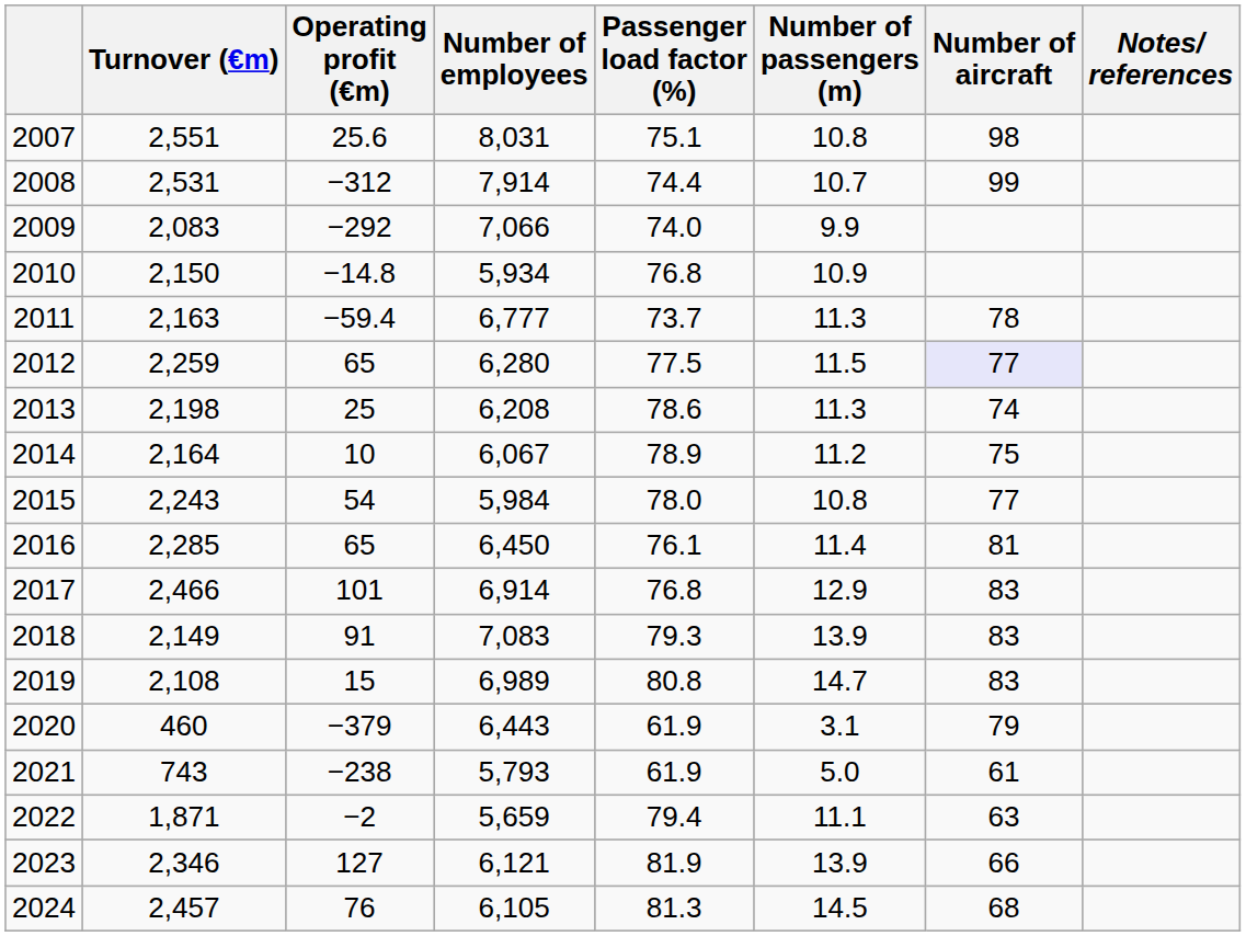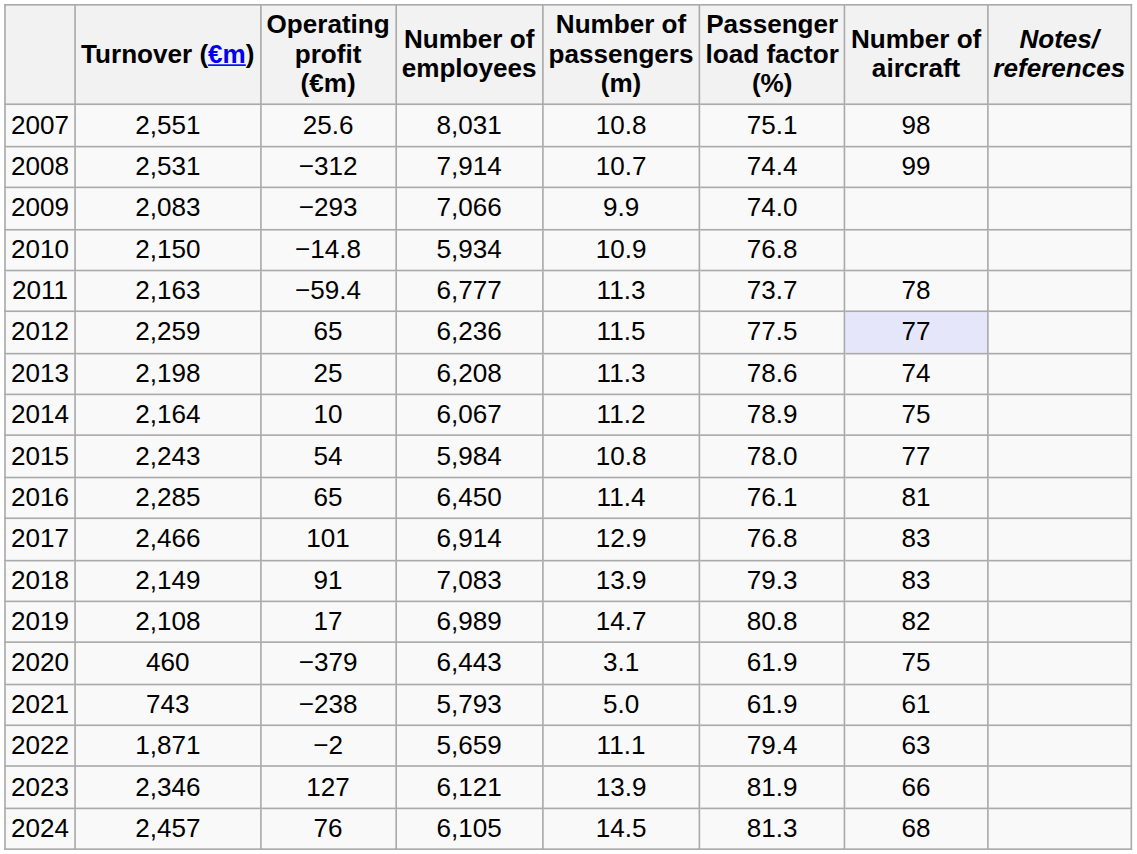 <table class="wikitable" style="text-align:center;margin:auto;">
 <tr>
 <th></th>
 <th>Turnover (<a href='#'>€m</a>)</th>
 <th>Operating<br>profit<br>(€m)</th>
 <th>Number of<br>employees</th>
+<th>Number of<br>passengers<br>(m)</th>
 <th>Passenger<br>load factor<br>(%)</th>
-<th>Number of<br>passengers<br>(m)</th>
 <th>Number of<br>aircraft</th>
 <th><em>Notes/<br>references</em></th>
 </tr>
 <tr>
 <td>2007</td>
 <td>2,551</td>
 <td>25.6</td>
 <td>8,031</td>
+<td>10.8</td>
 <td>75.1</td>
-<td>10.8</td>
 <td>98</td>
 <td></td>
 </tr>
 <tr>
 <td>2008</td>
 <td>2,531</td>
 <td><span>−312</span></td>
 <td>7,914</td>
+<td>10.7</td>
 <td>74.4</td>
-<td>10.7</td>
 <td>99</td>
 <td></td>
 </tr>
 <tr>
 <td>2009</td>
 <td>2,083</td>
-<td><span>−292</span></td>
+<td><span>−293</span></td>
 <td>7,066</td>
+<td>9.9</td>
 <td>74.0</td>
-<td>9.9</td>
 <td></td>
 <td></td>
 </tr>
 <tr>
 <td>2010</td>
 <td>2,150</td>
 <td><span>−14.8</span></td>
 <td>5,934</td>
+<td>10.9</td>
 <td>76.8</td>
-<td>10.9</td>
 <td></td>
 <td></td>
 </tr>
 <tr>
 <td>2011</td>
 <td>2,163</td>
 <td><span>−59.4</span></td>
 <td>6,777</td>
+<td>11.3</td>
 <td>73.7</td>
-<td>11.3</td>
 <td>78</td>
 <td></td>
 </tr>
 <tr>
 <td>2012</td>
 <td>2,259</td>
 <td>65</td>
-<td>6,280</td>
+<td>6,236</td>
+<td>11.5</td>
 <td>77.5</td>
-<td>11.5</td>
 <td style="background: lavender;">77</td>
 <td></td>
 </tr>
 <tr>
 <td>2013</td>
 <td>2,198</td>
 <td>25</td>
 <td>6,208</td>
+<td>11.3</td>
 <td>78.6</td>
-<td>11.3</td>
 <td>74</td>
 <td></td>
 </tr>
 <tr>
 <td>2014</td>
 <td>2,164</td>
 <td>10</td>
 <td>6,067</td>
+<td>11.2</td>
 <td>78.9</td>
-<td>11.2</td>
 <td>75</td>
 <td></td>
 </tr>
 <tr>
 <td>2015</td>
 <td>2,243</td>
 <td>54</td>
 <td>5,984</td>
+<td>10.8</td>
 <td>78.0</td>
-<td>10.8</td>
 <td>77</td>
 <td></td>
 </tr>
 <tr>
 <td>2016</td>
 <td>2,285</td>
 <td>65</td>
 <td>6,450</td>
+<td>11.4</td>
 <td>76.1</td>
-<td>11.4</td>
 <td>81</td>
 <td></td>
 </tr>
 <tr>
 <td>2017</td>
 <td>2,466</td>
 <td>101</td>
 <td>6,914</td>
+<td>12.9</td>
 <td>76.8</td>
-<td>12.9</td>
 <td>83</td>
 <td></td>
 </tr>
 <tr>
 <td>2018</td>
 <td>2,149</td>
 <td>91</td>
 <td>7,083</td>
+<td>13.9</td>
 <td>79.3</td>
-<td>13.9</td>
 <td>83</td>
 <td></td>
 </tr>
 <tr>
 <td>2019</td>
 <td>2,108</td>
-<td>15</td>
+<td>17</td>
 <td>6,989</td>
+<td>14.7</td>
 <td>80.8</td>
-<td>14.7</td>
-<td>83</td>
+<td>82</td>
 <td></td>
 </tr>
 <tr>
 <td>2020</td>
 <td>460</td>
 <td><span>−379</span></td>
 <td>6,443</td>
+<td>3.1</td>
 <td>61.9</td>
-<td>3.1</td>
-<td>79</td>
+<td>75</td>
 <td></td>
 </tr>
 <tr>
 <td>2021</td>
 <td>743</td>
 <td><span>−238</span></td>
 <td>5,793</td>
+<td>5.0</td>
 <td>61.9</td>
-<td>5.0</td>
 <td>61</td>
 <td></td>
 </tr>
 <tr>
 <td>2022</td>
 <td>1,871</td>
 <td><span>−2</span></td>
 <td>5,659</td>
+<td>11.1</td>
 <td>79.4</td>
-<td>11.1</td>
 <td>63</td>
 <td></td>
 </tr>
 <tr>
 <td>2023</td>
 <td>2,346</td>
 <td>127</td>
 <td>6,121</td>
+<td>13.9</td>
 <td>81.9</td>
-<td>13.9</td>
 <td>66</td>
 <td></td>
 </tr>
 <tr>
 <td>2024</td>
 <td>2,457</td>
 <td>76</td>
 <td>6,105</td>
+<td>14.5</td>
 <td>81.3</td>
-<td>14.5</td>
 <td>68</td>
 <td></td>
 </tr>
 </table>
